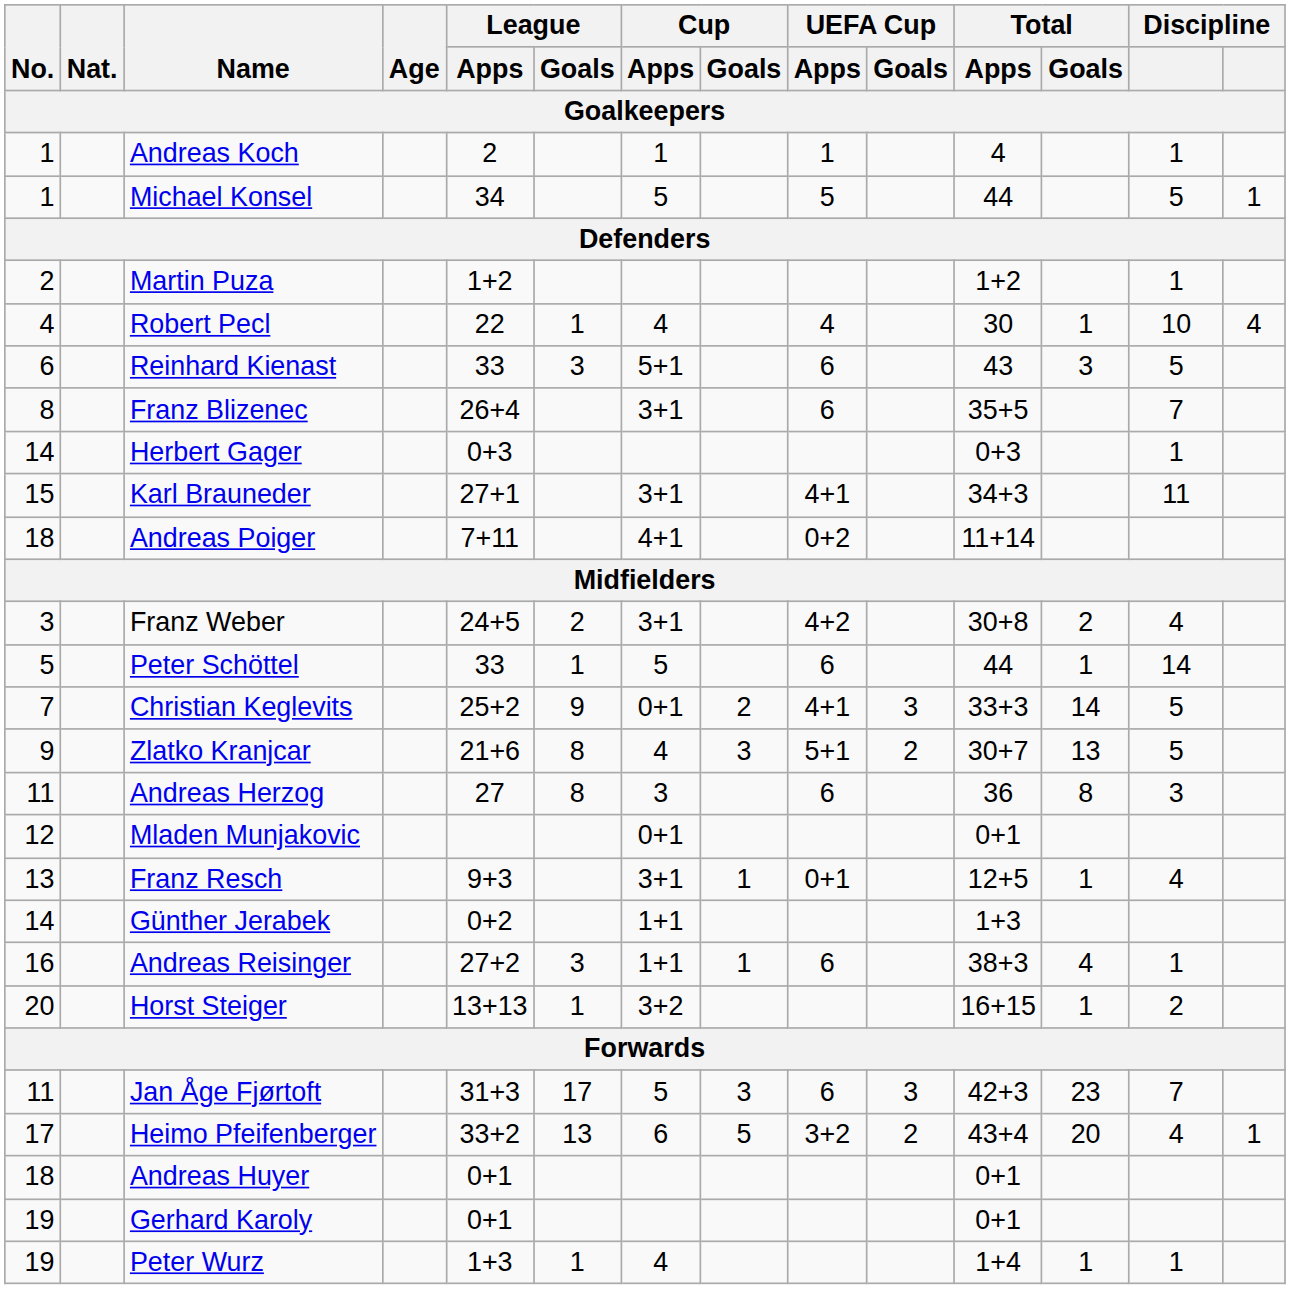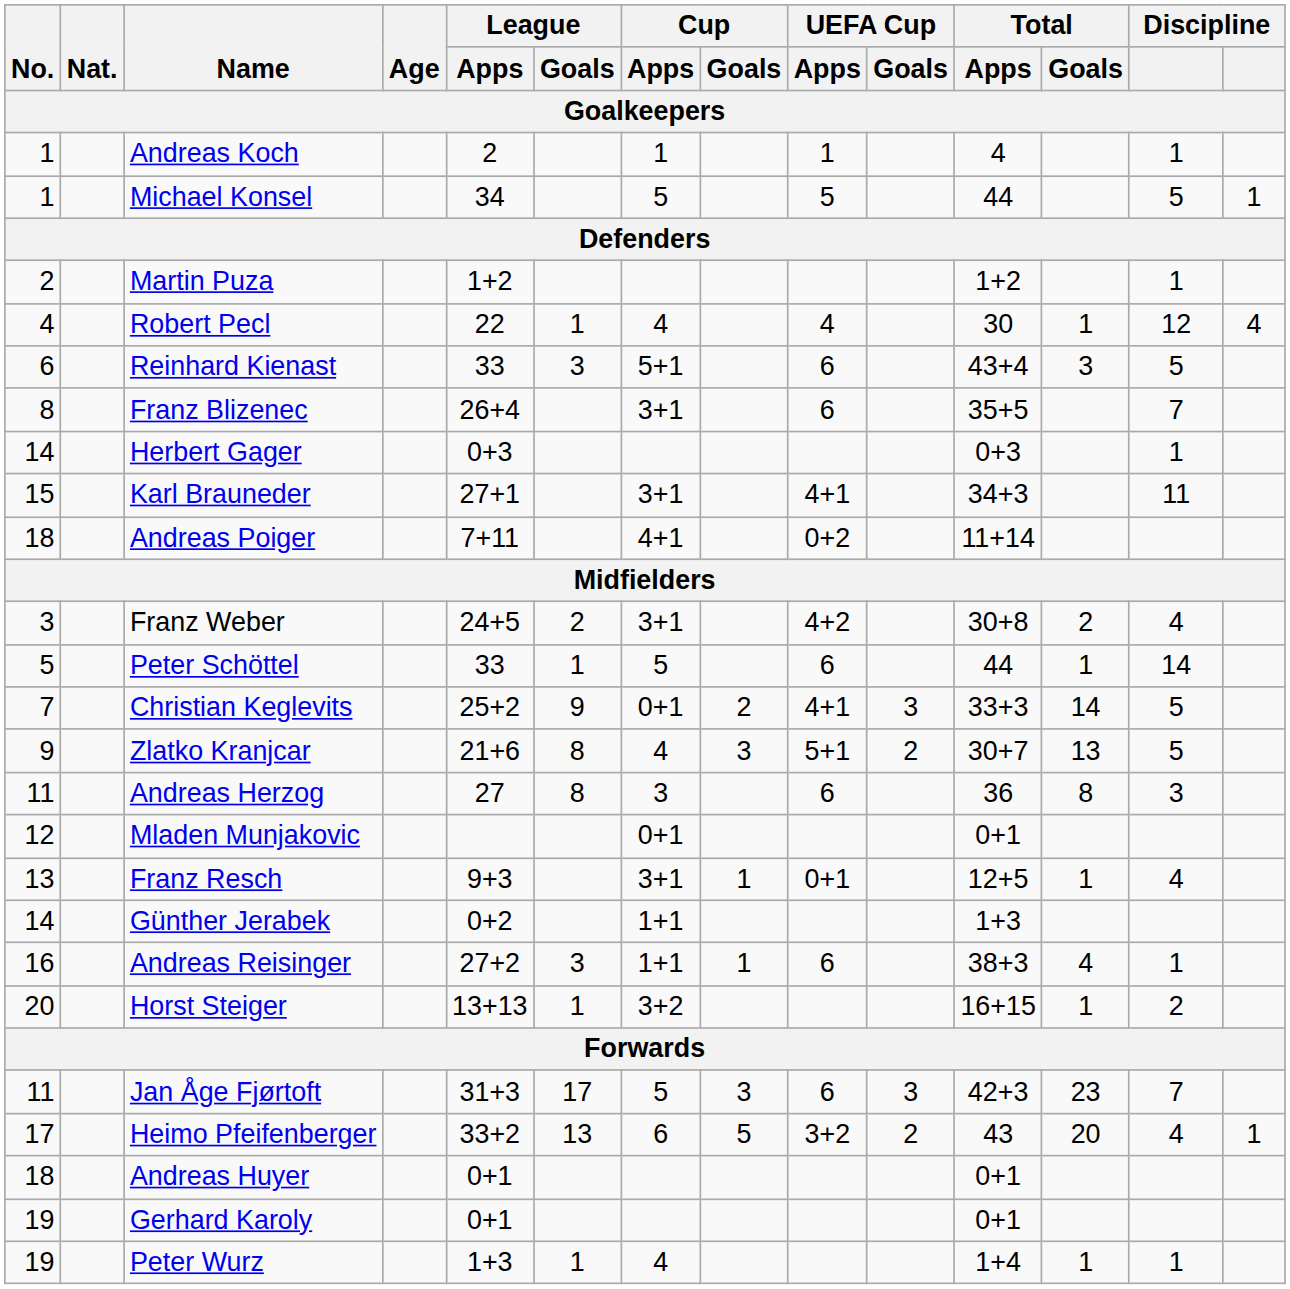 <table class="wikitable" style="text-align:center">
 <tr>
 <th rowspan="2" valign="bottom">No.</th>
 <th rowspan="2" valign="bottom">Nat.</th>
 <th rowspan="2" valign="bottom">Name</th>
 <th rowspan="2" valign="bottom">Age</th>
 <th colspan="2" width="85">League</th>
 <th colspan="2" width="85">Cup</th>
 <th colspan="2" width="85">UEFA Cup</th>
 <th colspan="2" width="85">Total</th>
 <th colspan="2" width="85">Discipline</th>
 </tr>
 <tr>
 <th>Apps</th>
 <th>Goals</th>
 <th>Apps</th>
 <th>Goals</th>
 <th>Apps</th>
 <th>Goals</th>
 <th>Apps</th>
 <th>Goals</th>
 <th></th>
 <th></th>
 </tr>
 <tr>
 <th colspan=20>Goalkeepers</th>
 </tr>
 <tr>
 <td align="right">1</td>
 <td></td>
 <td align="left"><a href='#'>Andreas Koch</a></td>
 <td></td>
 <td>2</td>
 <td></td>
 <td>1</td>
 <td></td>
 <td>1</td>
 <td></td>
 <td>4</td>
 <td></td>
 <td>1</td>
 <td></td>
 </tr>
 <tr>
 <td align="right">1</td>
 <td></td>
 <td align="left"><a href='#'>Michael Konsel</a></td>
 <td></td>
 <td>34</td>
 <td></td>
 <td>5</td>
 <td></td>
 <td>5</td>
 <td></td>
 <td>44</td>
 <td></td>
 <td>5</td>
 <td>1</td>
 </tr>
 <tr>
 <th colspan=20>Defenders</th>
 </tr>
 <tr>
 <td align="right">2</td>
 <td></td>
 <td align="left"><a href='#'>Martin Puza</a></td>
 <td></td>
 <td>1+2</td>
 <td></td>
 <td></td>
 <td></td>
 <td></td>
 <td></td>
 <td>1+2</td>
 <td></td>
 <td>1</td>
 <td></td>
 </tr>
 <tr>
 <td align="right">4</td>
 <td></td>
 <td align="left"><a href='#'>Robert Pecl</a></td>
 <td></td>
 <td>22</td>
 <td>1</td>
 <td>4</td>
 <td></td>
 <td>4</td>
 <td></td>
 <td>30</td>
 <td>1</td>
-<td>10</td>
+<td>12</td>
 <td>4</td>
 </tr>
 <tr>
 <td align="right">6</td>
 <td></td>
 <td align="left"><a href='#'>Reinhard Kienast</a></td>
 <td></td>
 <td>33</td>
 <td>3</td>
 <td>5+1</td>
 <td></td>
 <td>6</td>
 <td></td>
-<td>43</td>
+<td>43+4</td>
 <td>3</td>
 <td>5</td>
 <td></td>
 </tr>
 <tr>
 <td align="right">8</td>
 <td></td>
 <td align="left"><a href='#'>Franz Blizenec</a></td>
 <td></td>
 <td>26+4</td>
 <td></td>
 <td>3+1</td>
 <td></td>
 <td>6</td>
 <td></td>
 <td>35+5</td>
 <td></td>
 <td>7</td>
 <td></td>
 </tr>
 <tr>
 <td align="right">14</td>
 <td></td>
 <td align="left"><a href='#'>Herbert Gager</a></td>
 <td></td>
 <td>0+3</td>
 <td></td>
 <td></td>
 <td></td>
 <td></td>
 <td></td>
 <td>0+3</td>
 <td></td>
 <td>1</td>
 <td></td>
 </tr>
 <tr>
 <td align="right">15</td>
 <td></td>
 <td align="left"><a href='#'>Karl Brauneder</a></td>
 <td></td>
 <td>27+1</td>
 <td></td>
 <td>3+1</td>
 <td></td>
 <td>4+1</td>
 <td></td>
 <td>34+3</td>
 <td></td>
 <td>11</td>
 <td></td>
 </tr>
 <tr>
 <td align="right">18</td>
 <td></td>
 <td align="left"><a href='#'>Andreas Poiger</a></td>
 <td></td>
 <td>7+11</td>
 <td></td>
 <td>4+1</td>
 <td></td>
 <td>0+2</td>
 <td></td>
 <td>11+14</td>
 <td></td>
 <td></td>
 <td></td>
 </tr>
 <tr>
 <th colspan=20>Midfielders</th>
 </tr>
 <tr>
 <td align="right">3</td>
 <td></td>
 <td align="left">Franz Weber</td>
 <td></td>
 <td>24+5</td>
 <td>2</td>
 <td>3+1</td>
 <td></td>
 <td>4+2</td>
 <td></td>
 <td>30+8</td>
 <td>2</td>
 <td>4</td>
 <td></td>
 </tr>
 <tr>
 <td align="right">5</td>
 <td></td>
 <td align="left"><a href='#'>Peter Schöttel</a></td>
 <td></td>
 <td>33</td>
 <td>1</td>
 <td>5</td>
 <td></td>
 <td>6</td>
 <td></td>
 <td>44</td>
 <td>1</td>
 <td>14</td>
 <td></td>
 </tr>
 <tr>
 <td align="right">7</td>
 <td></td>
 <td align="left"><a href='#'>Christian Keglevits</a></td>
 <td></td>
 <td>25+2</td>
 <td>9</td>
 <td>0+1</td>
 <td>2</td>
 <td>4+1</td>
 <td>3</td>
 <td>33+3</td>
 <td>14</td>
 <td>5</td>
 <td></td>
 </tr>
 <tr>
 <td align="right">9</td>
 <td></td>
 <td align="left"><a href='#'>Zlatko Kranjcar</a></td>
 <td></td>
 <td>21+6</td>
 <td>8</td>
 <td>4</td>
 <td>3</td>
 <td>5+1</td>
 <td>2</td>
 <td>30+7</td>
 <td>13</td>
 <td>5</td>
 <td></td>
 </tr>
 <tr>
 <td align="right">11</td>
 <td></td>
 <td align="left"><a href='#'>Andreas Herzog</a></td>
 <td></td>
 <td>27</td>
 <td>8</td>
 <td>3</td>
 <td></td>
 <td>6</td>
 <td></td>
 <td>36</td>
 <td>8</td>
 <td>3</td>
 <td></td>
 </tr>
 <tr>
 <td align="right">12</td>
 <td></td>
 <td align="left"><a href='#'>Mladen Munjakovic</a></td>
 <td></td>
 <td></td>
 <td></td>
 <td>0+1</td>
 <td></td>
 <td></td>
 <td></td>
 <td>0+1</td>
 <td></td>
 <td></td>
 <td></td>
 </tr>
 <tr>
 <td align="right">13</td>
 <td></td>
 <td align="left"><a href='#'>Franz Resch</a></td>
 <td></td>
 <td>9+3</td>
 <td></td>
 <td>3+1</td>
 <td>1</td>
 <td>0+1</td>
 <td></td>
 <td>12+5</td>
 <td>1</td>
 <td>4</td>
 <td></td>
 </tr>
 <tr>
 <td align="right">14</td>
 <td></td>
 <td align="left"><a href='#'>Günther Jerabek</a></td>
 <td></td>
 <td>0+2</td>
 <td></td>
 <td>1+1</td>
 <td></td>
 <td></td>
 <td></td>
 <td>1+3</td>
 <td></td>
 <td></td>
 <td></td>
 </tr>
 <tr>
 <td align="right">16</td>
 <td></td>
 <td align="left"><a href='#'>Andreas Reisinger</a></td>
 <td></td>
 <td>27+2</td>
 <td>3</td>
 <td>1+1</td>
 <td>1</td>
 <td>6</td>
 <td></td>
 <td>38+3</td>
 <td>4</td>
 <td>1</td>
 <td></td>
 </tr>
 <tr>
 <td align="right">20</td>
 <td></td>
 <td align="left"><a href='#'>Horst Steiger</a></td>
 <td></td>
 <td>13+13</td>
 <td>1</td>
 <td>3+2</td>
 <td></td>
 <td></td>
 <td></td>
 <td>16+15</td>
 <td>1</td>
 <td>2</td>
 <td></td>
 </tr>
 <tr>
 <th colspan=20>Forwards</th>
 </tr>
 <tr>
 <td align="right">11</td>
 <td></td>
 <td align="left"><a href='#'>Jan Åge Fjørtoft</a></td>
 <td></td>
 <td>31+3</td>
 <td>17</td>
 <td>5</td>
 <td>3</td>
 <td>6</td>
 <td>3</td>
 <td>42+3</td>
 <td>23</td>
 <td>7</td>
 <td></td>
 </tr>
 <tr>
 <td align="right">17</td>
 <td></td>
 <td align="left"><a href='#'>Heimo Pfeifenberger</a></td>
 <td></td>
 <td>33+2</td>
 <td>13</td>
 <td>6</td>
 <td>5</td>
 <td>3+2</td>
 <td>2</td>
-<td>43+4</td>
+<td>43</td>
 <td>20</td>
 <td>4</td>
 <td>1</td>
 </tr>
 <tr>
 <td align="right">18</td>
 <td></td>
 <td align="left"><a href='#'>Andreas Huyer</a></td>
 <td></td>
 <td>0+1</td>
 <td></td>
 <td></td>
 <td></td>
 <td></td>
 <td></td>
 <td>0+1</td>
 <td></td>
 <td></td>
 <td></td>
 </tr>
 <tr>
 <td align="right">19</td>
 <td></td>
 <td align="left"><a href='#'>Gerhard Karoly</a></td>
 <td></td>
 <td>0+1</td>
 <td></td>
 <td></td>
 <td></td>
 <td></td>
 <td></td>
 <td>0+1</td>
 <td></td>
 <td></td>
 <td></td>
 </tr>
 <tr>
 <td align="right">19</td>
 <td></td>
 <td align="left"><a href='#'>Peter Wurz</a></td>
 <td></td>
 <td>1+3</td>
 <td>1</td>
 <td>4</td>
 <td></td>
 <td></td>
 <td></td>
 <td>1+4</td>
 <td>1</td>
 <td>1</td>
 <td></td>
 </tr>
 </table>
